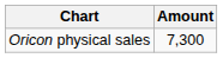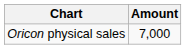 <table class="wikitable">
 <tr>
 <th>Chart</th>
 <th>Amount</th>
 </tr>
 <tr>
 <td><em>Oricon</em> physical sales</td>
-<td align="center">7,300</td>
+<td align="center">7,000</td>
 </tr>
 </table>
